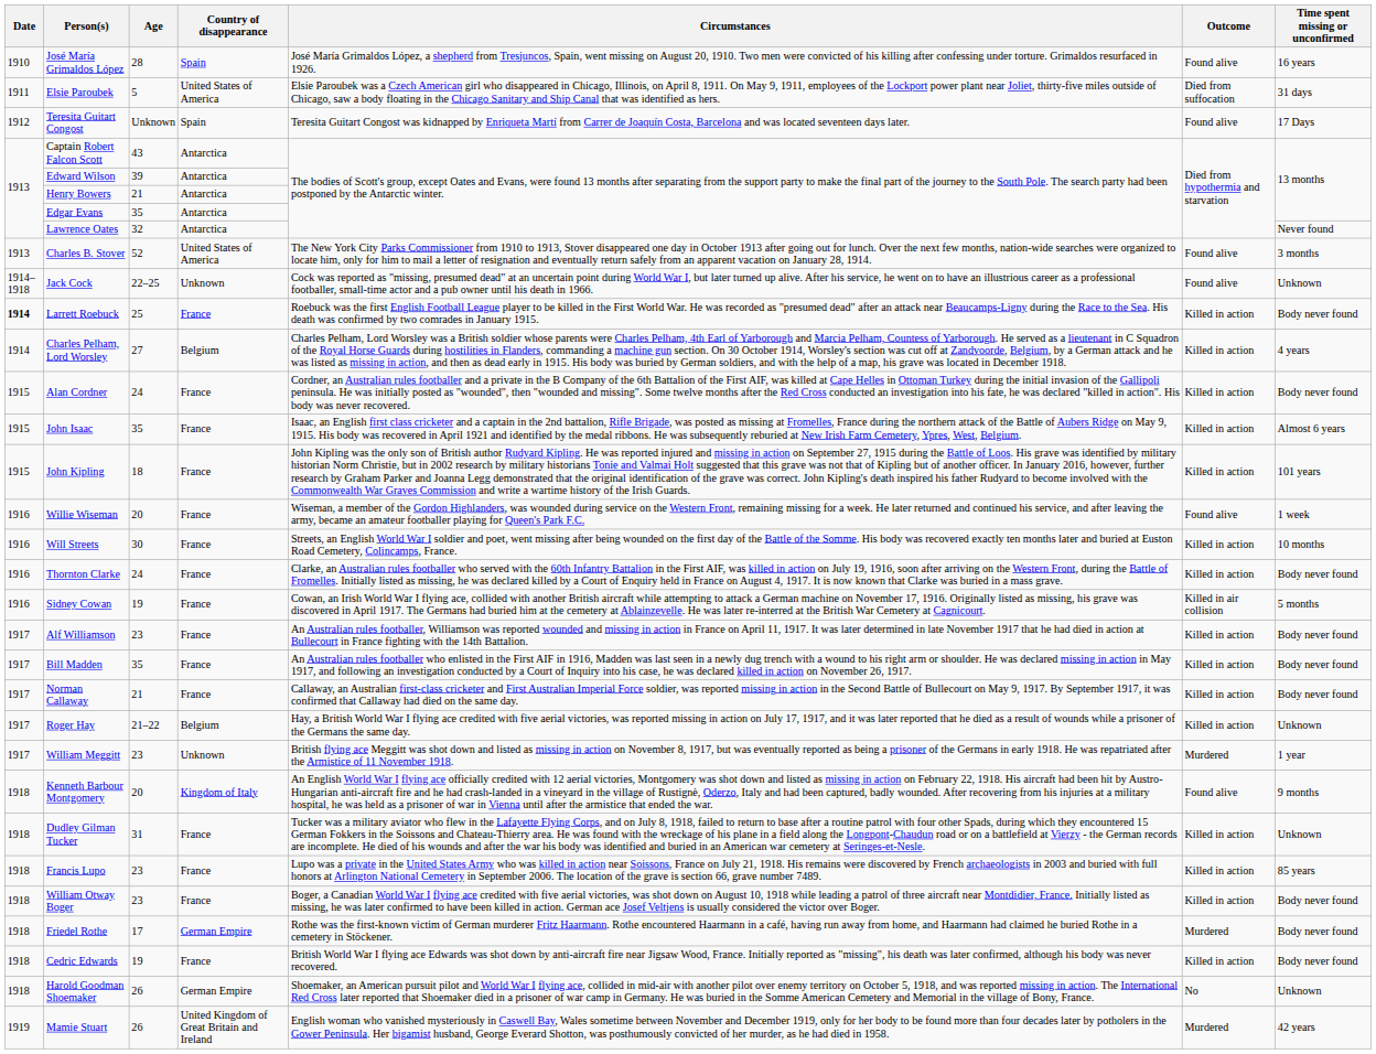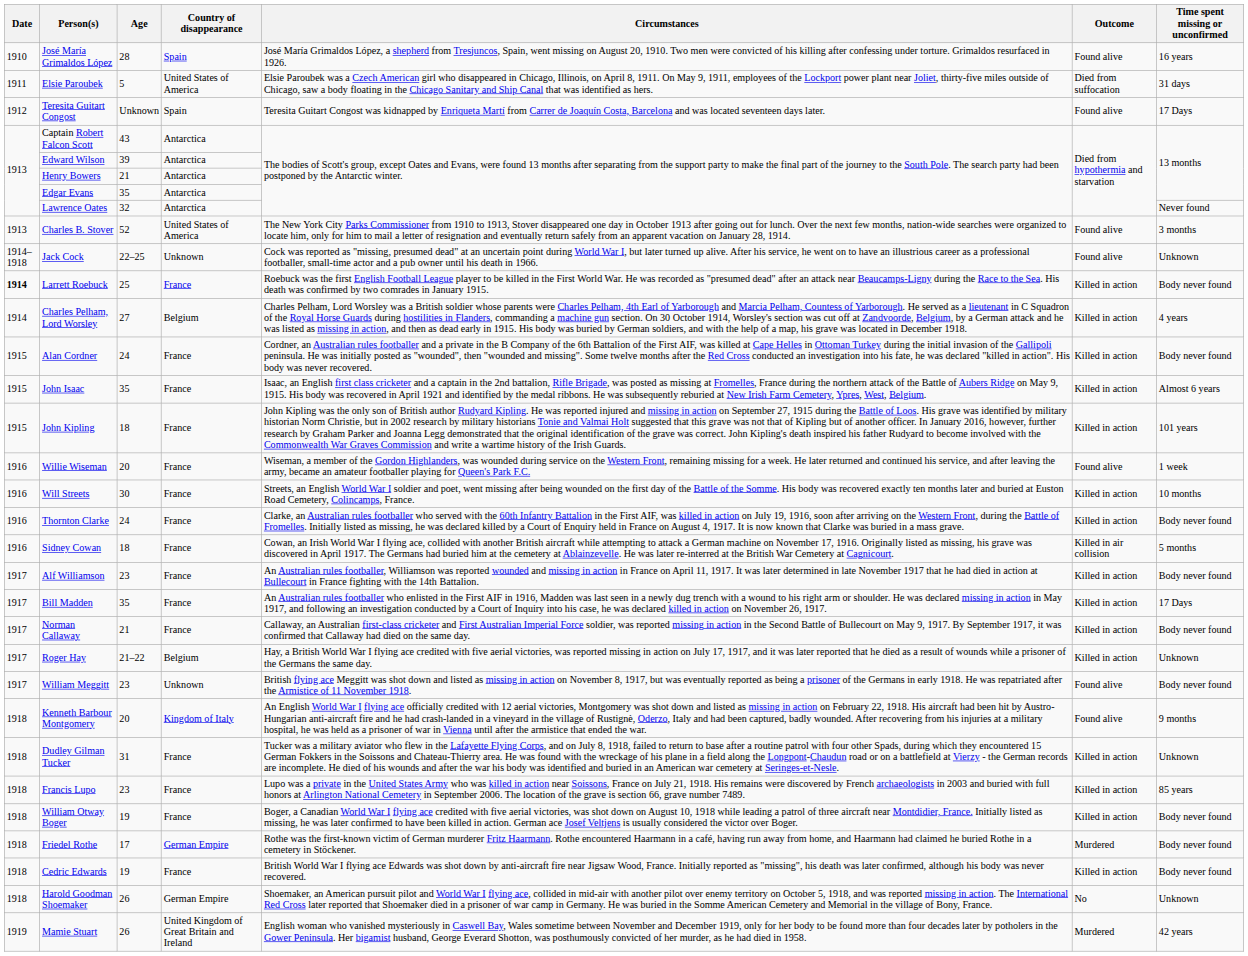 <table class="wikitable sortable zebra">
 <tr>
 <th data-sort-type="isoDate">Date</th>
 <th data-sort-type="text">Person(s)</th>
 <th data-sort-type="text">Age</th>
 <th>Country of disappearance</th>
 <th class="unsortable">Circumstances</th>
 <th data-sort-type="text">Outcome</th>
 <th data-sort-type="value">Time spent missing or unconfirmed</th>
 </tr>
 <tr>
 <td data-sort-value="1910-08-20">1910</td>
 <td><a href='#'>José María Grimaldos López</a></td>
 <td>28</td>
 <td><a href='#'>Spain</a></td>
 <td>José María Grimaldos López, a <a href='#'>shepherd</a> from <a href='#'>Tresjuncos</a>, Spain, went missing on August 20, 1910. Two men were convicted of his killing after confessing under torture. Grimaldos resurfaced in 1926.</td>
 <td>Found alive</td>
 <td data-sort-value=5613>16 years</td>
 </tr>
 <tr>
 <td data-sort-value="1911-04-08">1911</td>
 <td><a href='#'>Elsie Paroubek</a></td>
 <td data-sort-value="005">5</td>
 <td>United States of America</td>
 <td>Elsie Paroubek was a <a href='#'>Czech American</a> girl who disappeared in Chicago, Illinois, on April 8, 1911. On May 9, 1911, employees of the <a href='#'>Lockport</a> power plant near <a href='#'>Joliet</a>, thirty-five miles outside of Chicago, saw a body floating in the <a href='#'>Chicago Sanitary and Ship Canal</a> that was identified as hers.</td>
 <td>Died from suffocation</td>
 <td data-sort-value=31>31 days</td>
 </tr>
 <tr>
 <td data-sort-value="1912-02-10">1912</td>
 <td><a href='#'>Teresita Guitart Congost</a></td>
 <td data-sort-value="005">Unknown</td>
 <td>Spain</td>
 <td>Teresita Guitart Congost was kidnapped by <a href='#'>Enriqueta Martí</a> from <a href='#'>Carrer de Joaquín Costa, Barcelona</a> and was located seventeen days later.</td>
 <td>Found alive</td>
 <td data-sort-value=31>17 Days</td>
 </tr>
 <tr>
 <td rowspan="5" data-sort-value="1913-02-09">1913</td>
 <td>Captain <a href='#'>Robert Falcon Scott</a></td>
 <td>43</td>
 <td>Antarctica</td>
 <td rowspan="5">The bodies of Scott's group, except Oates and Evans, were found 13 months after separating from the support party to make the final part of the journey to the <a href='#'>South Pole</a>. The search party had been postponed by the Antarctic winter.</td>
 <td rowspan="5">Died from <a href='#'>hypothermia</a> and starvation</td>
 <td rowspan="4" data-sort-value=396>13 months</td>
 </tr>
 <tr>
 <td><a href='#'>Edward Wilson</a></td>
 <td>39</td>
 <td>Antarctica</td>
 </tr>
 <tr>
 <td><a href='#'>Henry Bowers</a></td>
 <td>21</td>
 <td>Antarctica</td>
 </tr>
 <tr>
 <td><a href='#'>Edgar Evans</a></td>
 <td>35</td>
 <td>Antarctica</td>
 </tr>
 <tr>
 <td><a href='#'>Lawrence Oates</a></td>
 <td>32</td>
 <td>Antarctica</td>
 <td data-sort-value="396">Never found</td>
 </tr>
 <tr>
 <td>1913</td>
 <td><a href='#'>Charles B. Stover</a></td>
 <td>52</td>
 <td>United States of America</td>
 <td>The New York City <a href='#'>Parks Commissioner</a> from 1910 to 1913, Stover disappeared one day in October 1913 after going out for lunch. Over the next few months, nation-wide searches were organized to locate him, only for him to mail a letter of resignation and eventually return safely from an apparent vacation on January 28, 1914.</td>
 <td>Found alive</td>
 <td>3 months</td>
 </tr>
 <tr>
 <td>1914–1918</td>
 <td><a href='#'>Jack Cock</a></td>
 <td>22–25</td>
 <td>Unknown</td>
 <td>Cock was reported as "missing, presumed dead" at an uncertain point during <a href='#'>World War I</a>, but later turned up alive. After his service, he went on to have an illustrious career as a professional footballer, small-time actor and a pub owner until his death in 1966.</td>
 <td>Found alive</td>
 <td>Unknown</td>
 </tr>
 <tr>
 <td><strong>1914</strong></td>
 <td><a href='#'>Larrett Roebuck</a></td>
 <td>25</td>
 <td><a href='#'>France</a></td>
 <td>Roebuck was the first <a href='#'>English Football League</a> player to be killed in the First World War. He was recorded as "presumed dead" after an attack near <a href='#'>Beaucamps-Ligny</a> during the <a href='#'>Race to the Sea</a>. His death was confirmed by two comrades in January 1915.</td>
 <td>Killed in action</td>
 <td>Body never found</td>
 </tr>
 <tr>
 <td>1914</td>
 <td><a href='#'>Charles Pelham, Lord Worsley</a></td>
 <td>27</td>
 <td>Belgium</td>
 <td>Charles Pelham, Lord Worsley was a British soldier whose parents were <a href='#'>Charles Pelham, 4th Earl of Yarborough</a> and <a href='#'>Marcia Pelham, Countess of Yarborough</a>. He served as a <a href='#'>lieutenant</a> in C Squadron of the <a href='#'>Royal Horse Guards</a> during <a href='#'>hostilities in Flanders</a>, commanding a <a href='#'>machine gun</a> section. On 30 October 1914, Worsley's section was cut off at <a href='#'>Zandvoorde</a>, <a href='#'>Belgium</a>, by a German attack and he was listed as <a href='#'>missing in action</a>, and then as dead early in 1915. His body was buried by German soldiers, and with the help of a map, his grave was located in December 1918.</td>
 <td>Killed in action</td>
 <td>4 years</td>
 </tr>
 <tr>
 <td>1915</td>
 <td><a href='#'>Alan Cordner</a></td>
 <td>24</td>
 <td>France</td>
 <td>Cordner, an <a href='#'>Australian rules footballer</a> and a private in the B Company of the 6th Battalion of the First AIF, was killed at <a href='#'>Cape Helles</a> in <a href='#'>Ottoman Turkey</a> during the initial invasion of the <a href='#'>Gallipoli</a> peninsula. He was initially posted as "wounded", then "wounded and missing". Some twelve months after the <a href='#'>Red Cross</a> conducted an investigation into his fate, he was declared "killed in action". His body was never recovered.</td>
 <td>Killed in action</td>
 <td>Body never found</td>
 </tr>
 <tr>
 <td>1915</td>
 <td><a href='#'>John Isaac</a></td>
 <td>35</td>
 <td>France</td>
 <td>Isaac, an English <a href='#'>first class cricketer</a> and a captain in the 2nd battalion, <a href='#'>Rifle Brigade</a>, was posted as missing at <a href='#'>Fromelles</a>, France during the northern attack of the Battle of <a href='#'>Aubers Ridge</a> on May 9, 1915. His body was recovered in April 1921 and identified by the medal ribbons. He was subsequently reburied at <a href='#'>New Irish Farm Cemetery</a>, <a href='#'>Ypres</a>, <a href='#'>West</a>, <a href='#'>Belgium</a>.</td>
 <td>Killed in action</td>
 <td>Almost 6 years</td>
 </tr>
 <tr>
 <td>1915</td>
 <td><a href='#'>John Kipling</a></td>
 <td>18</td>
 <td>France</td>
 <td>John Kipling was the only son of British author <a href='#'>Rudyard Kipling</a>. He was reported injured and <a href='#'>missing in action</a> on September 27, 1915 during the <a href='#'>Battle of Loos</a>. His grave was identified by military historian Norm Christie, but in 2002 research by military historians <a href='#'>Tonie and Valmai Holt</a> suggested that this grave was not that of Kipling but of another officer. In January 2016, however, further research by Graham Parker and Joanna Legg demonstrated that the original identification of the grave was correct. John Kipling's death inspired his father Rudyard to become involved with the <a href='#'>Commonwealth War Graves Commission</a> and write a wartime history of the Irish Guards.</td>
 <td>Killed in action</td>
 <td>101 years</td>
 </tr>
 <tr>
 <td>1916</td>
 <td><a href='#'>Willie Wiseman</a></td>
 <td>20</td>
 <td>France</td>
 <td>Wiseman, a member of the <a href='#'>Gordon Highlanders</a>, was wounded during service on the <a href='#'>Western Front</a>, remaining missing for a week. He later returned and continued his service, and after leaving the army, became an amateur footballer playing for <a href='#'>Queen's Park F.C.</a></td>
 <td>Found alive</td>
 <td>1 week</td>
 </tr>
 <tr>
 <td>1916</td>
 <td><a href='#'>Will Streets</a></td>
 <td>30</td>
 <td>France</td>
 <td>Streets, an English <a href='#'>World War I</a> soldier and poet, went missing after being wounded on the first day of the <a href='#'>Battle of the Somme</a>. His body was recovered exactly ten months later and buried at Euston Road Cemetery, <a href='#'>Colincamps</a>, France.</td>
 <td>Killed in action</td>
 <td>10 months</td>
 </tr>
 <tr>
 <td>1916</td>
 <td><a href='#'>Thornton Clarke</a></td>
 <td>24</td>
 <td>France</td>
 <td>Clarke, an <a href='#'>Australian rules footballer</a> who served with the <a href='#'>60th Infantry Battalion</a> in the First AIF, was <a href='#'>killed in action</a> on July 19, 1916, soon after arriving on the <a href='#'>Western Front</a>, during the <a href='#'>Battle of Fromelles</a>. Initially listed as missing, he was declared killed by a Court of Enquiry held in France on August 4, 1917. It is now known that Clarke was buried in a mass grave.</td>
 <td>Killed in action</td>
 <td>Body never found</td>
 </tr>
 <tr>
 <td>1916</td>
 <td><a href='#'>Sidney Cowan</a></td>
-<td>19</td>
+<td>18</td>
 <td>France</td>
 <td>Cowan, an Irish World War I flying ace, collided with another British aircraft while attempting to attack a German machine on November 17, 1916. Originally listed as missing, his grave was discovered in April 1917. The Germans had buried him at the cemetery at <a href='#'>Ablainzevelle</a>. He was later re-interred at the British War Cemetery at <a href='#'>Cagnicourt</a>.</td>
 <td>Killed in air collision</td>
 <td>5 months</td>
 </tr>
 <tr>
 <td>1917</td>
 <td><a href='#'>Alf Williamson</a></td>
 <td>23</td>
 <td>France</td>
 <td>An <a href='#'>Australian rules footballer</a>, Williamson was reported <a href='#'>wounded</a> and <a href='#'>missing in action</a> in France on April 11, 1917. It was later determined in late November 1917 that he had died in action at <a href='#'>Bullecourt</a> in France fighting with the 14th Battalion.</td>
 <td>Killed in action</td>
 <td>Body never found</td>
 </tr>
 <tr>
 <td>1917</td>
 <td><a href='#'>Bill Madden</a></td>
 <td>35</td>
 <td>France</td>
 <td>An <a href='#'>Australian rules footballer</a> who enlisted in the First AIF in 1916, Madden was last seen in a newly dug trench with a wound to his right arm or shoulder. He was declared <a href='#'>missing in action</a> in May 1917, and following an investigation conducted by a Court of Inquiry into his case, he was declared <a href='#'>killed in action</a> on November 26, 1917.</td>
 <td>Killed in action</td>
-<td>Body never found</td>
+<td data-sort-value=31>17 Days</td>
 </tr>
 <tr>
 <td>1917</td>
 <td><a href='#'>Norman Callaway</a></td>
 <td>21</td>
 <td>France</td>
 <td>Callaway, an Australian <a href='#'>first-class cricketer</a> and <a href='#'>First Australian Imperial Force</a> soldier, was reported <a href='#'>missing in action</a> in the Second Battle of Bullecourt on May 9, 1917. By September 1917, it was confirmed that Callaway had died on the same day.</td>
 <td>Killed in action</td>
 <td>Body never found</td>
 </tr>
 <tr>
 <td>1917</td>
 <td><a href='#'>Roger Hay</a></td>
 <td>21–22</td>
 <td>Belgium</td>
 <td>Hay, a British World War I flying ace credited with five aerial victories, was reported missing in action on July 17, 1917, and it was later reported that he died as a result of wounds while a prisoner of the Germans the same day.</td>
 <td>Killed in action</td>
 <td>Unknown</td>
 </tr>
 <tr>
 <td>1917</td>
 <td><a href='#'>William Meggitt</a></td>
 <td>23</td>
 <td>Unknown</td>
 <td>British <a href='#'>flying ace</a> Meggitt was shot down and listed as <a href='#'>missing in action</a> on November 8, 1917, but was eventually reported as being a <a href='#'>prisoner</a> of the Germans in early 1918. He was repatriated after the <a href='#'>Armistice of 11 November 1918</a>.</td>
-<td>Murdered</td>
-<td>1 year</td>
+<td>Found alive</td>
+<td>Body never found</td>
 </tr>
 <tr>
 <td>1918</td>
 <td><a href='#'>Kenneth Barbour Montgomery</a></td>
 <td>20</td>
 <td><a href='#'>Kingdom of Italy</a></td>
 <td>An English <a href='#'>World War I</a> <a href='#'>flying ace</a> officially credited with 12 aerial victories, Montgomery was shot down and listed as <a href='#'>missing in action</a> on February 22, 1918. His aircraft had been hit by Austro-Hungarian anti-aircraft fire and he had crash-landed in a vineyard in the village of Rustignè, <a href='#'>Oderzo</a>, Italy and had been captured, badly wounded. After recovering from his injuries at a military hospital, he was held as a prisoner of war in <a href='#'>Vienna</a> until after the armistice that ended the war.</td>
 <td>Found alive</td>
 <td>9 months</td>
 </tr>
 <tr>
 <td>1918</td>
 <td><a href='#'>Dudley Gilman Tucker</a></td>
 <td>31</td>
 <td>France</td>
 <td>Tucker was a military aviator who flew in the <a href='#'>Lafayette Flying Corps</a>, and on July 8, 1918, failed to return to base after a routine patrol with four other Spads, during which they encountered 15 German Fokkers in the Soissons and Chateau-Thierry area. He was found with the wreckage of his plane in a field along the <a href='#'>Longpont</a>-<a href='#'>Chaudun</a> road or on a battlefield at <a href='#'>Vierzy</a> - the German records are incomplete. He died of his wounds and after the war his body was identified and buried in an American war cemetery at <a href='#'>Seringes-et-Nesle</a>.</td>
 <td>Killed in action</td>
 <td>Unknown</td>
 </tr>
 <tr>
 <td>1918</td>
 <td><a href='#'>Francis Lupo</a></td>
 <td>23</td>
 <td>France</td>
 <td>Lupo was a <a href='#'>private</a> in the <a href='#'>United States Army</a> who was <a href='#'>killed in action</a> near <a href='#'>Soissons</a>, France on July 21, 1918. His remains were discovered by French <a href='#'>archaeologists</a> in 2003 and buried with full honors at <a href='#'>Arlington National Cemetery</a> in September 2006. The location of the grave is section 66, grave number 7489.</td>
 <td>Killed in action</td>
 <td>85 years</td>
 </tr>
 <tr>
 <td>1918</td>
 <td><a href='#'>William Otway Boger</a></td>
-<td>23</td>
+<td>19</td>
 <td>France</td>
 <td>Boger, a Canadian <a href='#'>World War I</a> <a href='#'>flying ace</a> credited with five aerial victories, was shot down on August 10, 1918 while leading a patrol of three aircraft near <a href='#'>Montdidier, France.</a> Initially listed as missing, he was later confirmed to have been killed in action. German ace <a href='#'>Josef Veltjens</a> is usually considered the victor over Boger.</td>
 <td>Killed in action</td>
 <td>Body never found</td>
 </tr>
 <tr>
 <td>1918</td>
 <td><a href='#'>Friedel Rothe</a></td>
 <td>17</td>
 <td><a href='#'>German Empire</a></td>
 <td>Rothe was the first-known victim of German murderer <a href='#'>Fritz Haarmann</a>. Rothe encountered Haarmann in a café, having run away from home, and Haarmann had claimed he buried Rothe in a cemetery in Stöckener.</td>
 <td>Murdered</td>
 <td>Body never found</td>
 </tr>
 <tr>
 <td>1918</td>
 <td><a href='#'>Cedric Edwards</a></td>
 <td>19</td>
 <td>France</td>
 <td>British World War I flying ace Edwards was shot down by anti-aircraft fire near Jigsaw Wood, France. Initially reported as "missing", his death was later confirmed, although his body was never recovered.</td>
 <td>Killed in action</td>
 <td>Body never found</td>
 </tr>
 <tr>
 <td>1918</td>
 <td><a href='#'>Harold Goodman Shoemaker</a></td>
 <td>26</td>
 <td>German Empire</td>
 <td>Shoemaker, an American pursuit pilot and <a href='#'>World War I</a> <a href='#'>flying ace</a>, collided in mid-air with another pilot over enemy territory on October 5, 1918, and was reported <a href='#'>missing in action</a>. The <a href='#'>International Red Cross</a> later reported that Shoemaker died in a prisoner of war camp in Germany. He was buried in the Somme American Cemetery and Memorial in the village of Bony, France.</td>
 <td>No</td>
 <td>Unknown</td>
 </tr>
 <tr>
 <td>1919</td>
 <td><a href='#'>Mamie Stuart</a></td>
 <td>26</td>
 <td>United Kingdom of Great Britain and Ireland</td>
 <td>English woman who vanished mysteriously in <a href='#'>Caswell Bay</a>, Wales sometime between November and December 1919, only for her body to be found more than four decades later by potholers in the <a href='#'>Gower Peninsula</a>. Her <a href='#'>bigamist</a> husband, George Everard Shotton, was posthumously convicted of her murder, as he had died in 1958.</td>
 <td>Murdered</td>
 <td>42 years</td>
 </tr>
 </table>
